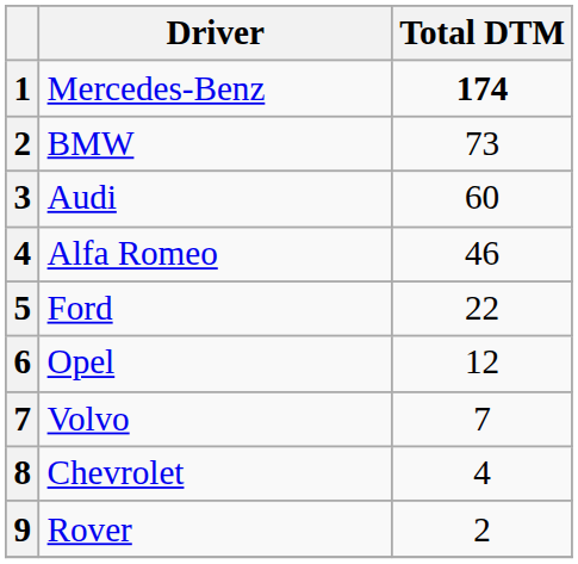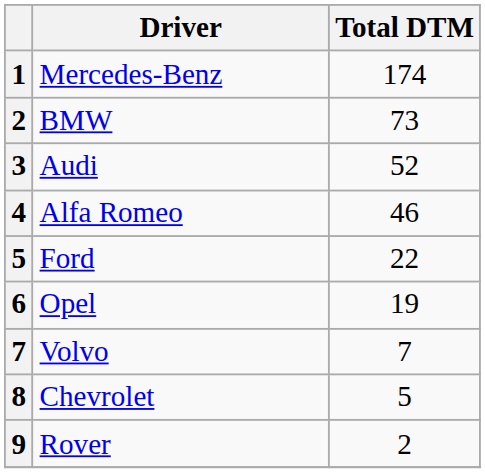 <table class="wikitable" style="text-align:center;" style="font-size:97%;">
 <tr>
 <th></th>
 <th width="155px">Driver</th>
 <th>Total DTM</th>
 </tr>
 <tr>
 <th>1</th>
 <td align="left"> <a href='#'>Mercedes-Benz</a></td>
-<td align="center"><strong>174</strong></td>
+<td align="center">174</td>
 </tr>
 <tr>
 <th>2</th>
 <td align="left"> <a href='#'>BMW</a></td>
 <td align="center">73</td>
 </tr>
 <tr>
 <th>3</th>
 <td align="left"> <a href='#'>Audi</a></td>
-<td align="center">60</td>
+<td align="center">52</td>
 </tr>
 <tr>
 <th>4</th>
 <td align="left"> <a href='#'>Alfa Romeo</a></td>
 <td align="center">46</td>
 </tr>
 <tr>
 <th>5</th>
 <td align="left"> <a href='#'>Ford</a></td>
 <td align="center">22</td>
 </tr>
 <tr>
 <th>6</th>
 <td align="left"> <a href='#'>Opel</a></td>
-<td align="center">12</td>
+<td align="center">19</td>
 </tr>
 <tr>
 <th>7</th>
 <td align="left"> <a href='#'>Volvo</a></td>
 <td align="center">7</td>
 </tr>
 <tr>
 <th>8</th>
 <td align="left"> <a href='#'>Chevrolet</a></td>
-<td align="center">4</td>
+<td align="center">5</td>
 </tr>
 <tr>
 <th>9</th>
 <td align="left"> <a href='#'>Rover</a></td>
 <td align="center">2</td>
 </tr>
 <tr>
 </tr>
 </table>
